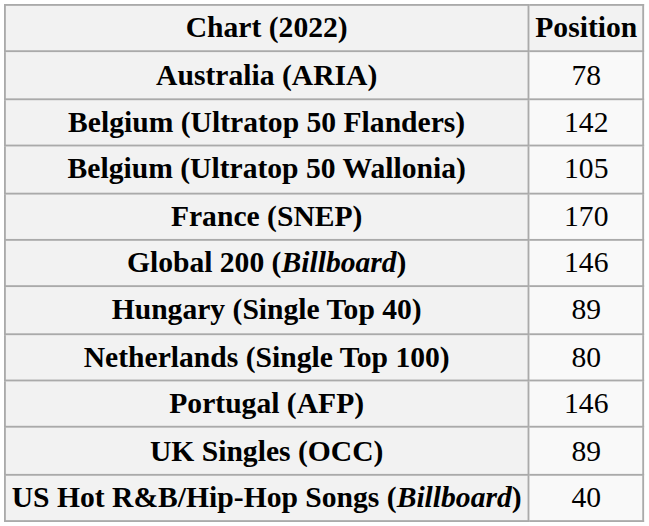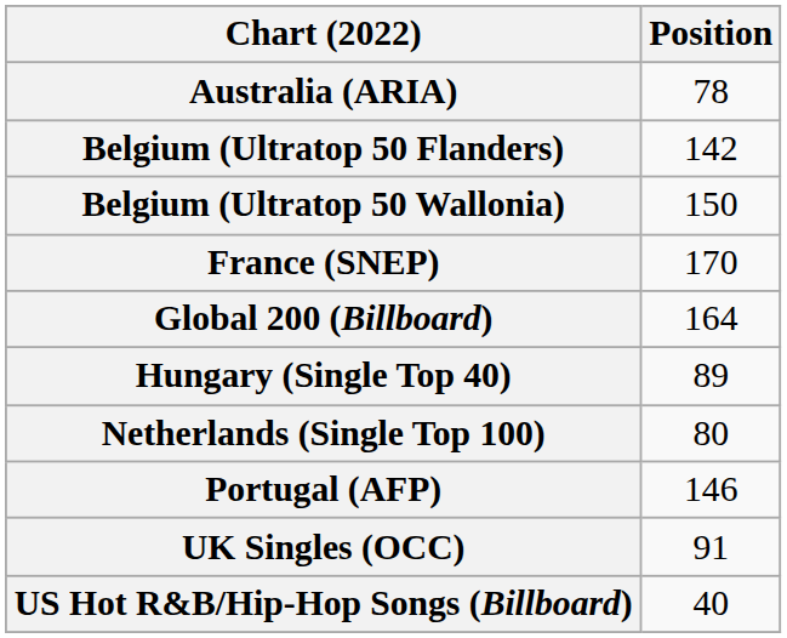 <table class="wikitable sortable plainrowheaders" style="text-align:center">
 <tr>
 <th scope="col">Chart (2022)</th>
 <th scope="col">Position</th>
 </tr>
 <tr>
 <th scope="row">Australia (ARIA)</th>
 <td>78</td>
 </tr>
 <tr>
 <th scope="row">Belgium (Ultratop 50 Flanders)</th>
 <td>142</td>
 </tr>
 <tr>
 <th scope="row">Belgium (Ultratop 50 Wallonia)</th>
-<td>105</td>
+<td>150</td>
 </tr>
 <tr>
 <th scope="row">France (SNEP)</th>
 <td>170</td>
 </tr>
 <tr>
 <th scope="row">Global 200 (<em>Billboard</em>)</th>
-<td>146</td>
+<td>164</td>
 </tr>
 <tr>
 <th scope="row">Hungary (Single Top 40)</th>
 <td>89</td>
 </tr>
 <tr>
 <th scope="row">Netherlands (Single Top 100)</th>
 <td>80</td>
 </tr>
 <tr>
 <th scope="row">Portugal (AFP)</th>
 <td>146</td>
 </tr>
 <tr>
 <th scope="row">UK Singles (OCC)</th>
-<td>89</td>
+<td>91</td>
 </tr>
 <tr>
 <th scope="row">US Hot R&B/Hip-Hop Songs (<em>Billboard</em>)</th>
 <td>40</td>
 </tr>
 </table>
